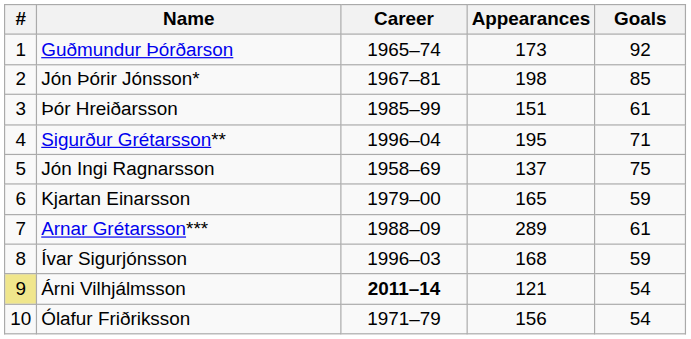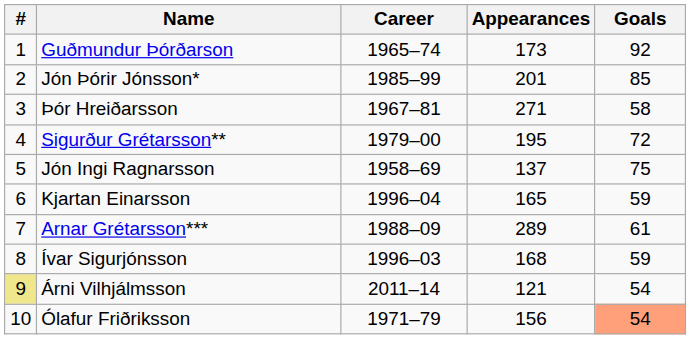 <table class="wikitable" style="text-align:center;">
 <tr>
 <th width=20>#</th>
 <th width=250>Name</th>
 <th width=100>Career</th>
 <th width=70>Appearances</th>
 <th width=70>Goals</th>
 </tr>
 <tr>
 <td>1</td>
 <td align="left"> <a href='#'>Guðmundur Þórðarson</a></td>
 <td>1965–74</td>
 <td>173</td>
 <td>92</td>
 </tr>
 <tr>
 <td>2</td>
 <td align="left"> Jón Þórir Jónsson*</td>
-<td>1967–81</td>
-<td>198</td>
+<td>1985–99</td>
+<td>201</td>
 <td>85</td>
 </tr>
 <tr>
 <td>3</td>
 <td align="left"> Þór Hreiðarsson</td>
-<td>1985–99</td>
-<td>151</td>
-<td>61</td>
+<td>1967–81</td>
+<td>271</td>
+<td>58</td>
 </tr>
 <tr>
 <td>4</td>
 <td align="left"> <a href='#'>Sigurður Grétarsson</a>**</td>
-<td>1996–04</td>
+<td>1979–00</td>
 <td>195</td>
-<td>71</td>
+<td>72</td>
 </tr>
 <tr>
 <td>5</td>
 <td align="left"> Jón Ingi Ragnarsson</td>
 <td>1958–69</td>
 <td>137</td>
 <td>75</td>
 </tr>
 <tr>
 <td>6</td>
 <td align="left"> Kjartan Einarsson</td>
-<td>1979–00</td>
+<td>1996–04</td>
 <td>165</td>
 <td>59</td>
 </tr>
 <tr>
 <td>7</td>
 <td align="left"> <a href='#'>Arnar Grétarsson</a>***</td>
 <td>1988–09</td>
 <td>289</td>
 <td>61</td>
 </tr>
 <tr>
 <td>8</td>
 <td align="left"> Ívar Sigurjónsson</td>
 <td>1996–03</td>
 <td>168</td>
 <td>59</td>
 </tr>
 <tr>
 <td style="background: khaki;">9</td>
 <td align="left"> Árni Vilhjálmsson</td>
-<td><strong>2011–14</strong></td>
+<td>2011–14</td>
 <td>121</td>
 <td>54</td>
 </tr>
 <tr>
 <td>10</td>
 <td align="left"> Ólafur Friðriksson</td>
 <td>1971–79</td>
 <td>156</td>
-<td>54</td>
+<td style="background: lightsalmon;">54</td>
 </tr>
 </table>
